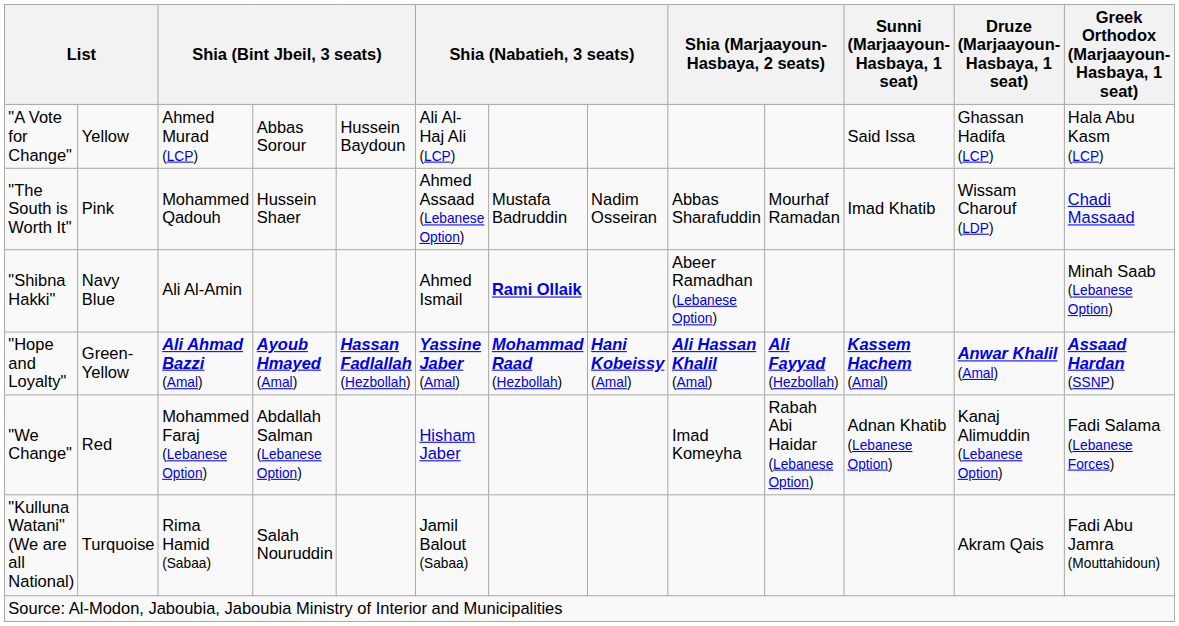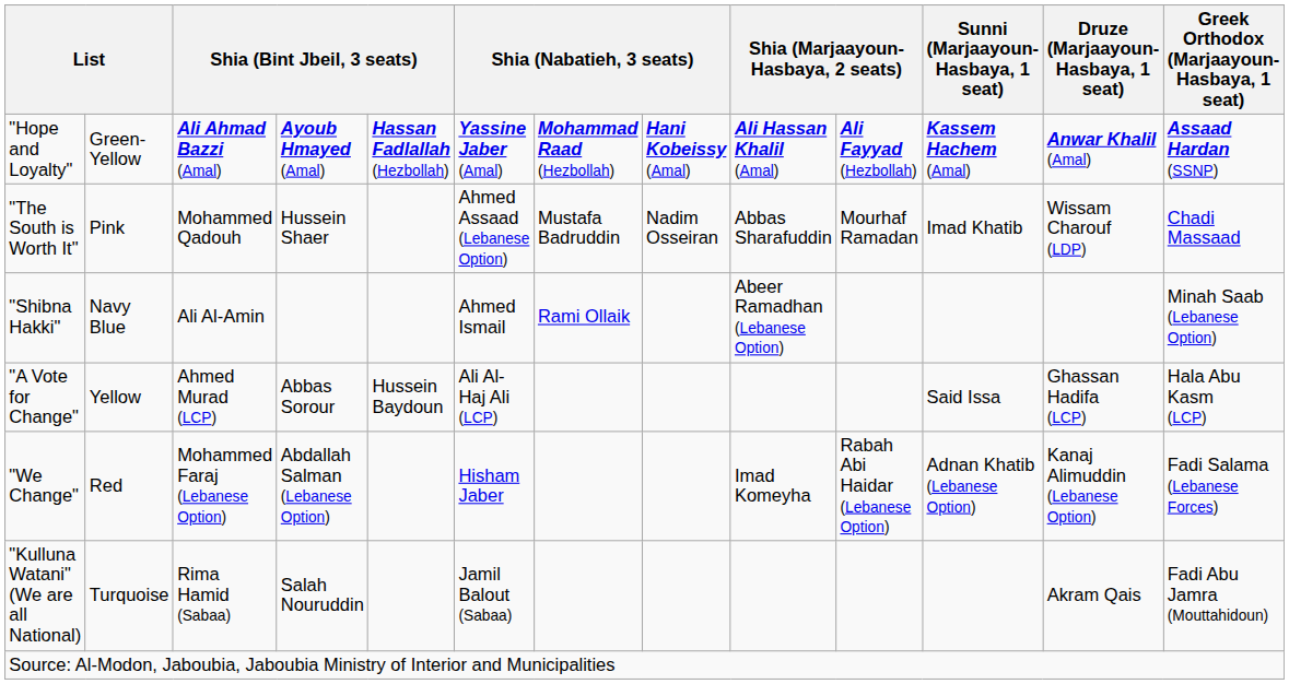 <table class=wikitable style=text-align:left>
 <tr>
 <th colspan=2>List</th>
 <th colspan=3>Shia (Bint Jbeil, 3 seats)</th>
 <th colspan=3>Shia (Nabatieh, 3 seats)</th>
 <th colspan=2>Shia (Marjaayoun-Hasbaya, 2 seats)</th>
 <th>Sunni (Marjaayoun-Hasbaya, 1 seat)</th>
 <th>Druze (Marjaayoun-Hasbaya, 1 seat)</th>
 <th>Greek Orthodox (Marjaayoun-Hasbaya, 1 seat)</th>
 </tr>
 <tr>
-<td align=left>"A Vote for Change"</td>
-<td>Yellow</td>
-<td>Ahmed Murad<br><small>(<a href='#'>LCP</a>)</small></td>
-<td>Abbas Sorour</td>
-<td>Hussein Baydoun</td>
-<td>Ali Al-Haj Ali<br><small>(<a href='#'>LCP</a>)</small></td>
-<td></td>
-<td></td>
-<td></td>
-<td></td>
-<td>Said Issa</td>
-<td>Ghassan Hadifa<br><small>(<a href='#'>LCP</a>)</small></td>
-<td>Hala Abu Kasm<br><small>(<a href='#'>LCP</a>)</small></td>
+<td align=left>"Hope and Loyalty"</td>
+<td>Green-Yellow</td>
+<td><strong><em><a href='#'>Ali Ahmad Bazzi</a></em></strong><br><small>(<a href='#'>Amal</a>)</small></td>
+<td><strong><em><a href='#'>Ayoub Hmayed</a></em></strong><br><small>(<a href='#'>Amal</a>)</small></td>
+<td><strong><em><a href='#'>Hassan Fadlallah</a></em></strong><br><small>(<a href='#'>Hezbollah</a>)</small></td>
+<td><strong><em><a href='#'>Yassine Jaber</a></em></strong><br><small>(<a href='#'>Amal</a>)</small></td>
+<td><strong><em><a href='#'>Mohammad Raad</a></em></strong><br><small>(<a href='#'>Hezbollah</a>)</small></td>
+<td><strong><em><a href='#'>Hani Kobeissy</a></em></strong><br><small>(<a href='#'>Amal</a>)</small></td>
+<td><strong><em><a href='#'>Ali Hassan Khalil</a></em></strong><br><small>(<a href='#'>Amal</a>)</small></td>
+<td><strong><em><a href='#'>Ali Fayyad</a></em></strong><br><small>(<a href='#'>Hezbollah</a>)</small></td>
+<td><strong><em><a href='#'>Kassem Hachem</a></em></strong><br><small>(<a href='#'>Amal</a>)</small></td>
+<td><strong><em><a href='#'>Anwar Khalil</a></em></strong><br><small>(<a href='#'>Amal</a>)</small></td>
+<td><strong><em><a href='#'>Assaad Hardan</a></em></strong><br><small>(<a href='#'>SSNP</a>)</small></td>
 </tr>
 <tr>
 <td align=left>"The South is Worth It"</td>
 <td>Pink</td>
 <td>Mohammed Qadouh</td>
 <td>Hussein Shaer</td>
 <td></td>
 <td>Ahmed Assaad<br><small>(<a href='#'>Lebanese Option</a>)</small></td>
 <td>Mustafa Badruddin</td>
 <td>Nadim Osseiran</td>
 <td>Abbas Sharafuddin</td>
 <td>Mourhaf Ramadan</td>
 <td>Imad Khatib</td>
 <td>Wissam Charouf<br><small>(<a href='#'>LDP</a>)</small></td>
 <td><a href='#'>Chadi Massaad</a></td>
 </tr>
 <tr>
 <td align=left>"Shibna Hakki"</td>
 <td>Navy Blue</td>
 <td>Ali Al-Amin</td>
 <td></td>
 <td></td>
 <td>Ahmed Ismail</td>
-<td><strong><a href='#'>Rami Ollaik</a></strong></td>
+<td><a href='#'>Rami Ollaik</a></td>
 <td></td>
 <td>Abeer Ramadhan<br><small>(<a href='#'>Lebanese Option</a>)</small></td>
 <td></td>
 <td></td>
 <td></td>
 <td>Minah Saab<br><small>(<a href='#'>Lebanese Option</a>)</small></td>
 </tr>
 <tr>
-<td align=left>"Hope and Loyalty"</td>
-<td>Green-Yellow</td>
-<td><strong><em><a href='#'>Ali Ahmad Bazzi</a></em></strong><br><small>(<a href='#'>Amal</a>)</small></td>
-<td><strong><em><a href='#'>Ayoub Hmayed</a></em></strong><br><small>(<a href='#'>Amal</a>)</small></td>
-<td><strong><em><a href='#'>Hassan Fadlallah</a></em></strong><br><small>(<a href='#'>Hezbollah</a>)</small></td>
-<td><strong><em><a href='#'>Yassine Jaber</a></em></strong><br><small>(<a href='#'>Amal</a>)</small></td>
-<td><strong><em><a href='#'>Mohammad Raad</a></em></strong><br><small>(<a href='#'>Hezbollah</a>)</small></td>
-<td><strong><em><a href='#'>Hani Kobeissy</a></em></strong><br><small>(<a href='#'>Amal</a>)</small></td>
-<td><strong><em><a href='#'>Ali Hassan Khalil</a></em></strong><br><small>(<a href='#'>Amal</a>)</small></td>
-<td><strong><em><a href='#'>Ali Fayyad</a></em></strong><br><small>(<a href='#'>Hezbollah</a>)</small></td>
-<td><strong><em><a href='#'>Kassem Hachem</a></em></strong><br><small>(<a href='#'>Amal</a>)</small></td>
-<td><strong><em><a href='#'>Anwar Khalil</a></em></strong><br><small>(<a href='#'>Amal</a>)</small></td>
-<td><strong><em><a href='#'>Assaad Hardan</a></em></strong><br><small>(<a href='#'>SSNP</a>)</small></td>
+<td align=left>"A Vote for Change"</td>
+<td>Yellow</td>
+<td>Ahmed Murad<br><small>(<a href='#'>LCP</a>)</small></td>
+<td>Abbas Sorour</td>
+<td>Hussein Baydoun</td>
+<td>Ali Al-Haj Ali<br><small>(<a href='#'>LCP</a>)</small></td>
+<td></td>
+<td></td>
+<td></td>
+<td></td>
+<td>Said Issa</td>
+<td>Ghassan Hadifa<br><small>(<a href='#'>LCP</a>)</small></td>
+<td>Hala Abu Kasm<br><small>(<a href='#'>LCP</a>)</small></td>
 </tr>
 <tr>
 <td align=left>"We Change"</td>
 <td>Red</td>
 <td>Mohammed Faraj<br><small>(<a href='#'>Lebanese Option</a>)</small></td>
 <td>Abdallah Salman<br><small>(<a href='#'>Lebanese Option</a>)</small></td>
 <td></td>
 <td><a href='#'>Hisham Jaber</a></td>
 <td></td>
 <td></td>
 <td>Imad Komeyha</td>
 <td>Rabah Abi Haidar<br><small>(<a href='#'>Lebanese Option</a>)</small></td>
 <td>Adnan Khatib<br><small>(<a href='#'>Lebanese Option</a>)</small></td>
 <td>Kanaj Alimuddin<br><small>(<a href='#'>Lebanese Option</a>)</small></td>
 <td>Fadi Salama<br><small>(<a href='#'>Lebanese Forces</a>)</small></td>
 </tr>
 <tr>
 <td align=left>"Kulluna Watani" (We are all National)</td>
 <td>Turquoise</td>
 <td>Rima Hamid<br><small>(Sabaa)</small></td>
 <td>Salah Nouruddin</td>
 <td></td>
 <td>Jamil Balout<br><small>(Sabaa)</small></td>
 <td></td>
 <td></td>
 <td></td>
 <td></td>
 <td></td>
 <td>Akram Qais</td>
 <td>Fadi Abu Jamra <small>(Mouttahidoun)</small></td>
 </tr>
 <tr>
 <td colspan="13" style="text-align:left;">Source: Al-Modon, Jaboubia, Jaboubia Ministry of Interior and Municipalities</td>
 </tr>
 </table>
